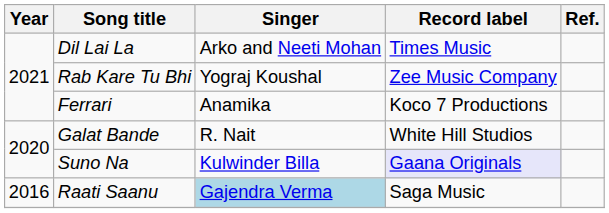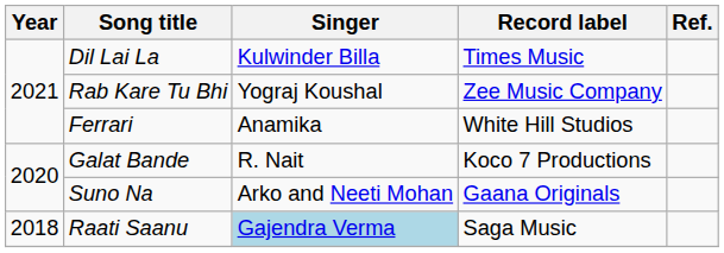 <table class="wikitable">
 <tr>
 <th>Year</th>
 <th>Song title</th>
 <th>Singer</th>
 <th>Record label</th>
 <th>Ref.</th>
 </tr>
 <tr>
 <td rowspan="3">2021</td>
 <td><em>Dil Lai La</em></td>
-<td>Arko and <a href='#'>Neeti Mohan</a></td>
+<td><a href='#'>Kulwinder Billa</a></td>
 <td><a href='#'>Times Music</a></td>
 <td></td>
 </tr>
 <tr>
 <td><em>Rab Kare Tu Bhi</em></td>
 <td>Yograj Koushal</td>
 <td><a href='#'>Zee Music Company</a></td>
 <td></td>
 </tr>
 <tr>
 <td><em>Ferrari</em></td>
 <td>Anamika</td>
-<td>Koco 7 Productions</td>
+<td>White Hill Studios</td>
 <td></td>
 </tr>
 <tr>
 <td rowspan="2">2020</td>
 <td><em>Galat Bande</em></td>
 <td>R. Nait</td>
-<td>White Hill Studios</td>
+<td>Koco 7 Productions</td>
 <td></td>
 </tr>
 <tr>
 <td><em>Suno Na</em></td>
-<td><a href='#'>Kulwinder Billa</a></td>
-<td style="background: lavender;"><a href='#'>Gaana Originals</a></td>
+<td>Arko and <a href='#'>Neeti Mohan</a></td>
+<td><a href='#'>Gaana Originals</a></td>
 <td></td>
 </tr>
 <tr>
-<td>2016</td>
+<td>2018</td>
 <td><em>Raati Saanu</em></td>
 <td style="background: lightblue;"><a href='#'>Gajendra Verma</a></td>
 <td>Saga Music</td>
 <td></td>
 </tr>
 <tr>
 </tr>
 </table>
